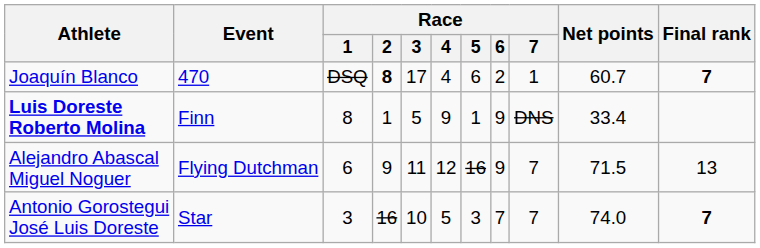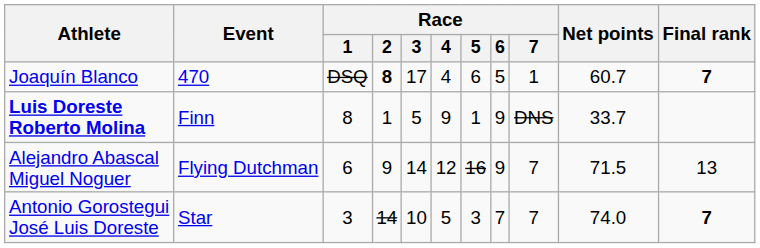 <table class="wikitable" style="font-size:90%">
 <tr>
 <th rowspan="2">Athlete</th>
 <th rowspan="2">Event</th>
 <th colspan=7>Race</th>
 <th rowspan=2>Net points</th>
 <th rowspan=2>Final rank</th>
 </tr>
 <tr style="font-size:95%">
 <th>1</th>
 <th>2</th>
 <th>3</th>
 <th>4</th>
 <th>5</th>
 <th>6</th>
 <th>7</th>
 </tr>
 <tr align=center>
 <td align=left><a href='#'>Joaquín Blanco</a></td>
 <td align=left><a href='#'>470</a></td>
 <td><s>DSQ</s></td>
 <td><strong>8</strong></td>
 <td>17</td>
 <td>4</td>
 <td>6</td>
-<td>2</td>
+<td>5</td>
 <td>1</td>
 <td>60.7</td>
 <td><strong>7</strong></td>
 </tr>
 <tr align=center>
 <td align=left><strong><a href='#'>Luis Doreste</a><br><a href='#'>Roberto Molina</a></strong></td>
 <td align=left><a href='#'>Finn</a></td>
 <td>8</td>
 <td>1</td>
 <td>5</td>
 <td>9</td>
 <td>1</td>
 <td>9</td>
 <td><s>DNS</s></td>
-<td>33.4</td>
+<td>33.7</td>
 <td></td>
 </tr>
 <tr align=center>
 <td align=left><a href='#'>Alejandro Abascal</a><br><a href='#'>Miguel Noguer</a></td>
 <td align=left><a href='#'>Flying Dutchman</a></td>
 <td>6</td>
 <td>9</td>
-<td>11</td>
+<td>14</td>
 <td>12</td>
 <td><s>16</s></td>
 <td>9</td>
 <td>7</td>
 <td>71.5</td>
 <td>13</td>
 </tr>
 <tr align=center>
 <td align=left><a href='#'>Antonio Gorostegui</a><br><a href='#'>José Luis Doreste</a></td>
 <td align=left><a href='#'>Star</a></td>
 <td>3</td>
-<td><s>16</s></td>
+<td><s>14</s></td>
 <td>10</td>
 <td>5</td>
 <td>3</td>
 <td>7</td>
 <td>7</td>
 <td>74.0</td>
 <td><strong>7</strong></td>
 </tr>
 </table>
